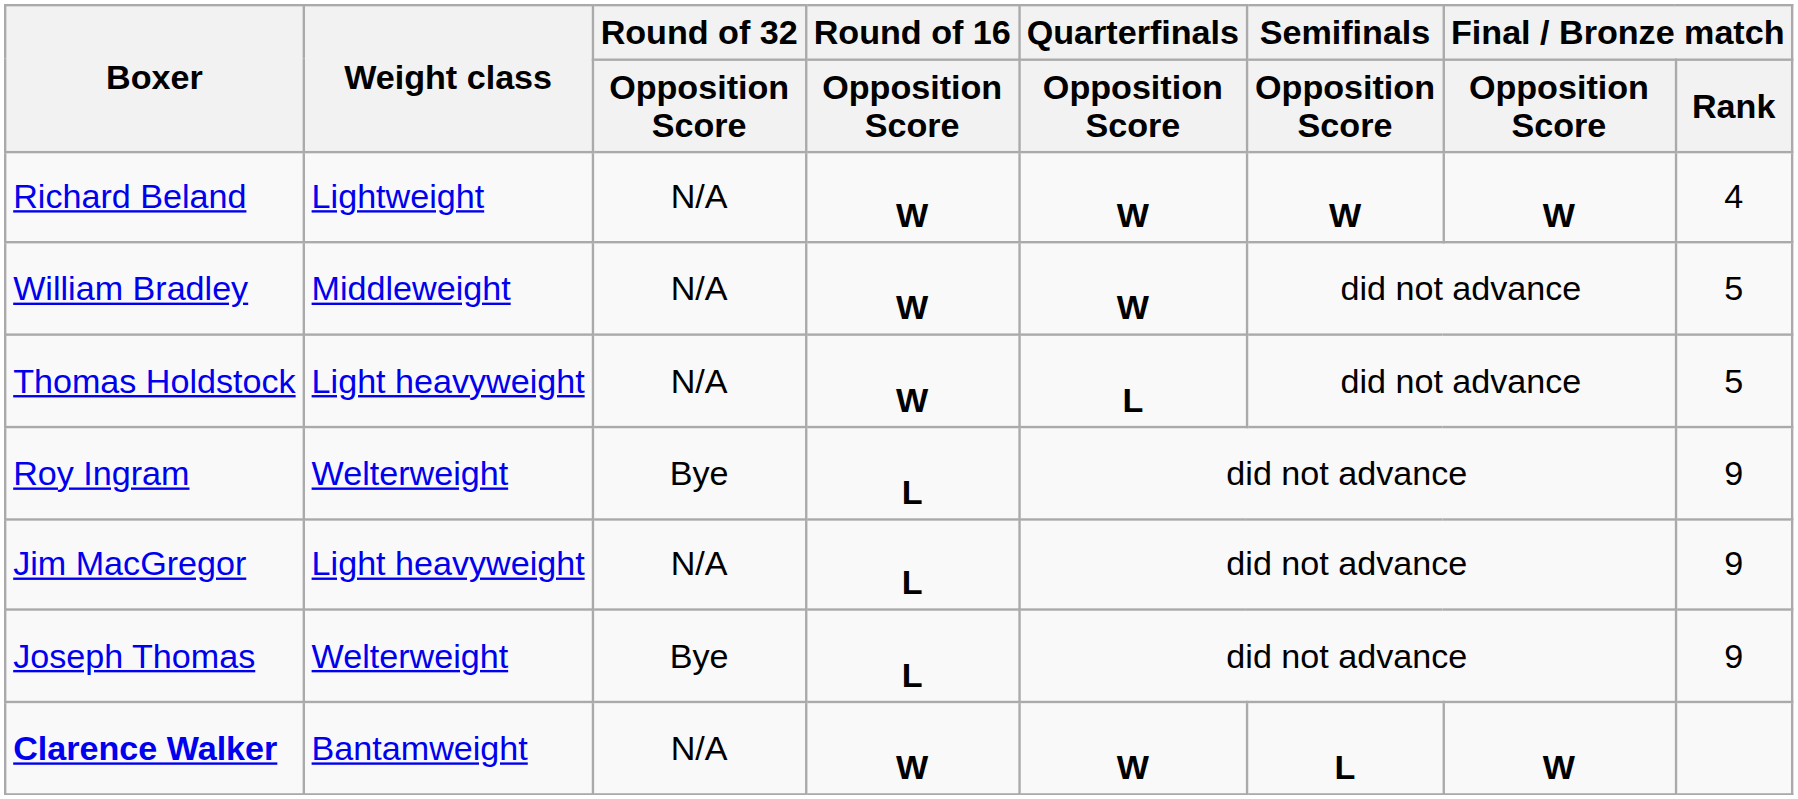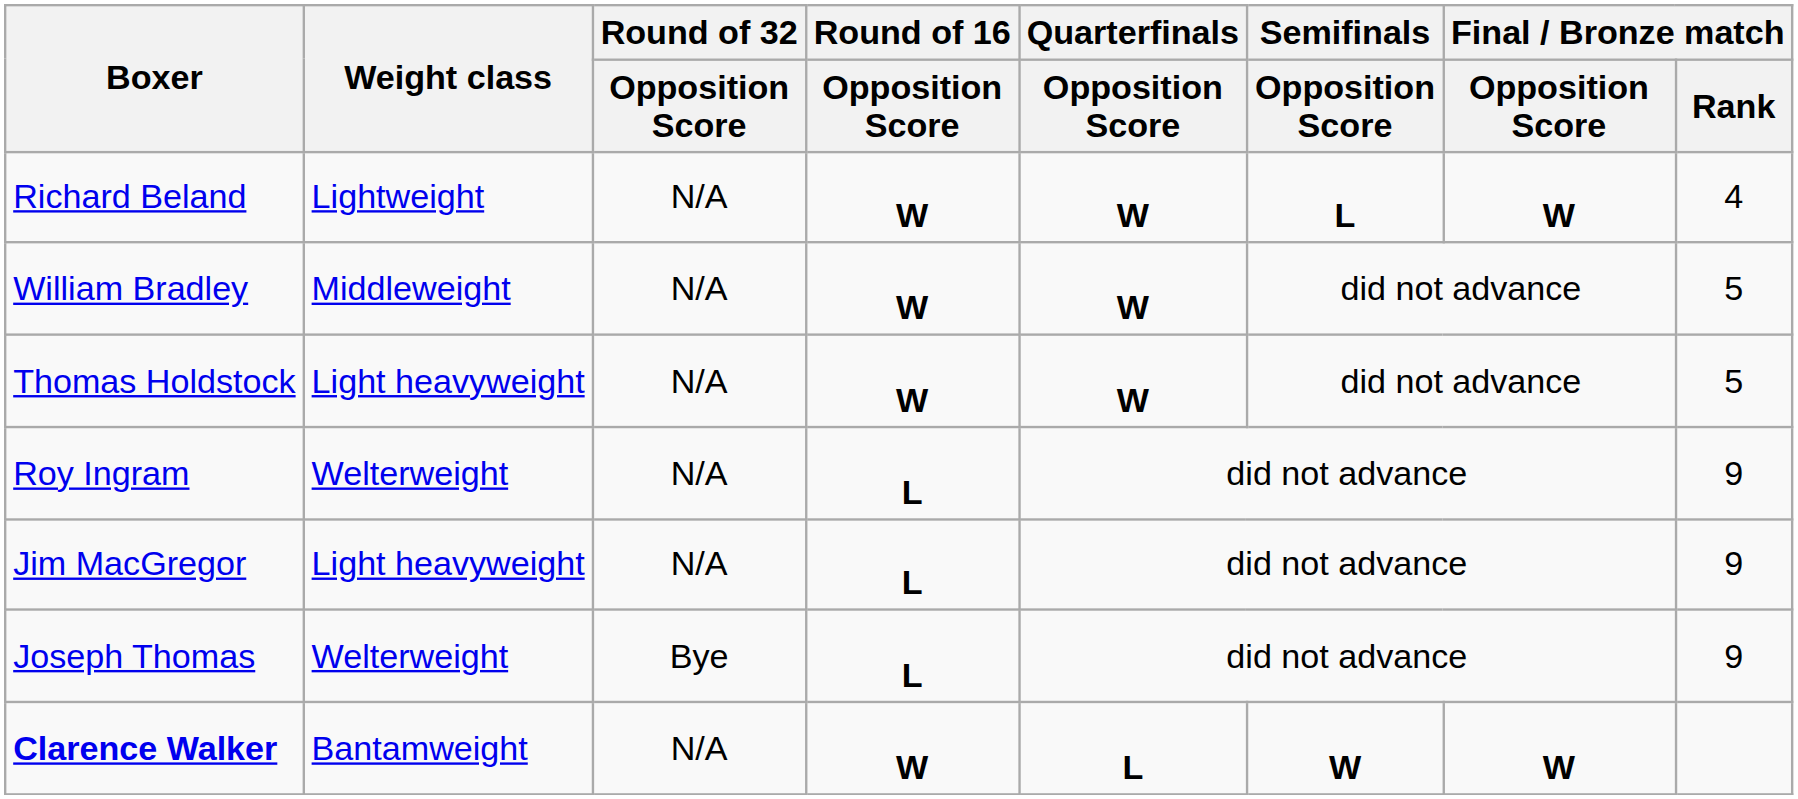 <table class=wikitable style="font-size:90%">
 <tr>
 <th rowspan="2">Boxer</th>
 <th rowspan="2">Weight class</th>
 <th>Round of 32</th>
 <th>Round of 16</th>
 <th>Quarterfinals</th>
 <th>Semifinals</th>
 <th colspan="2">Final / Bronze match</th>
 </tr>
 <tr>
 <th>Opposition<br>Score</th>
 <th>Opposition<br>Score</th>
 <th>Opposition<br>Score</th>
 <th>Opposition<br>Score</th>
 <th>Opposition<br>Score</th>
 <th>Rank</th>
 </tr>
 <tr>
 <td><a href='#'>Richard Beland</a></td>
 <td><a href='#'>Lightweight</a></td>
 <td align=center>N/A</td>
 <td align=center> <br> <strong>W</strong></td>
 <td align=center> <br> <strong>W</strong></td>
-<td align=center> <br> <strong>W</strong></td>
+<td align=center> <br> <strong>L</strong></td>
 <td align=center> <br> <strong>W</strong></td>
 <td align=center>4</td>
 </tr>
 <tr>
 <td><a href='#'>William Bradley</a></td>
 <td><a href='#'>Middleweight</a></td>
 <td align=center>N/A</td>
 <td align=center> <br> <strong>W</strong></td>
 <td align=center> <br> <strong>W</strong></td>
 <td align=center colspan=2>did not advance</td>
 <td align=center>5</td>
 </tr>
 <tr>
 <td><a href='#'>Thomas Holdstock</a></td>
 <td><a href='#'>Light heavyweight</a></td>
 <td align=center>N/A</td>
 <td align=center> <br> <strong>W</strong></td>
-<td align=center> <br> <strong>L</strong></td>
+<td align=center> <br> <strong>W</strong></td>
 <td align=center colspan=2>did not advance</td>
 <td align=center>5</td>
 </tr>
 <tr>
 <td><a href='#'>Roy Ingram</a></td>
 <td><a href='#'>Welterweight</a></td>
-<td align=center>Bye</td>
+<td align=center>N/A</td>
 <td align=center> <br> <strong>L</strong></td>
 <td align=center colspan=3>did not advance</td>
 <td align=center>9</td>
 </tr>
 <tr>
 <td><a href='#'>Jim MacGregor</a></td>
 <td><a href='#'>Light heavyweight</a></td>
 <td align=center>N/A</td>
 <td align=center> <br> <strong>L</strong></td>
 <td align=center colspan=3>did not advance</td>
 <td align=center>9</td>
 </tr>
 <tr>
 <td><a href='#'>Joseph Thomas</a></td>
 <td><a href='#'>Welterweight</a></td>
 <td align=center>Bye</td>
 <td align=center> <br> <strong>L</strong></td>
 <td align=center colspan=3>did not advance</td>
 <td align=center>9</td>
 </tr>
 <tr>
 <td><strong><a href='#'>Clarence Walker</a></strong></td>
 <td><a href='#'>Bantamweight</a></td>
 <td align=center>N/A</td>
 <td align=center> <br> <strong>W</strong></td>
+<td align=center> <br> <strong>L</strong></td>
 <td align=center> <br> <strong>W</strong></td>
-<td align=center> <br> <strong>L</strong></td>
 <td align=center> <br> <strong>W</strong></td>
 <td align=center></td>
 </tr>
 </table>
